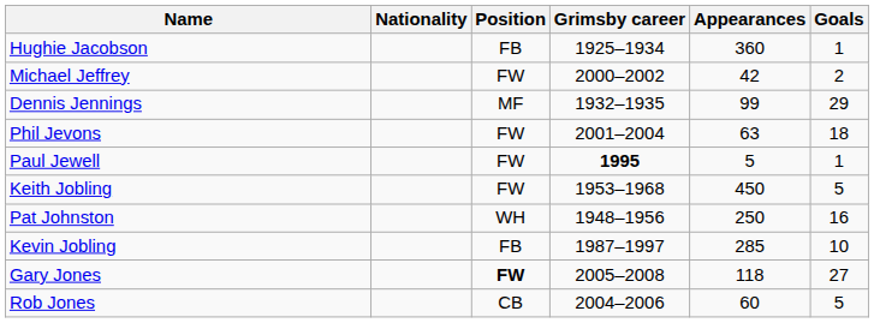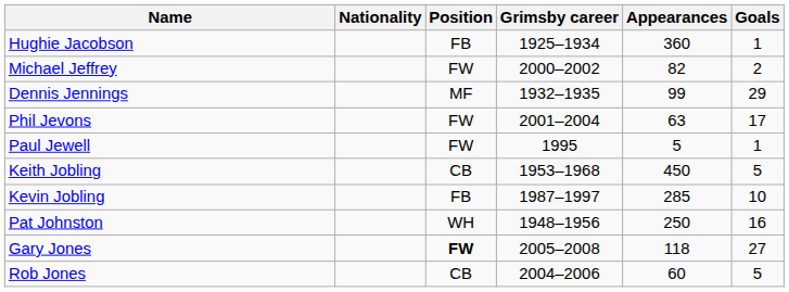 <table class="wikitable" style="text-align: center;">
 <tr>
 <th style="width:20em">Name</th>
 <th>Nationality</th>
 <th>Position</th>
 <th>Grimsby career</th>
 <th>Appearances</th>
 <th>Goals</th>
 </tr>
 <tr>
 <td align="left"><a href='#'>Hughie Jacobson</a></td>
 <td></td>
 <td>FB</td>
 <td>1925–1934</td>
 <td>360</td>
 <td>1</td>
 </tr>
 <tr>
 <td align="left"><a href='#'>Michael Jeffrey</a></td>
 <td></td>
 <td>FW</td>
 <td>2000–2002</td>
-<td>42</td>
+<td>82</td>
 <td>2</td>
 </tr>
 <tr>
 <td align="left"><a href='#'>Dennis Jennings</a></td>
 <td></td>
 <td>MF</td>
 <td>1932–1935</td>
 <td>99</td>
 <td>29</td>
 </tr>
 <tr>
 <td align="left"><a href='#'>Phil Jevons</a></td>
 <td></td>
 <td>FW</td>
 <td>2001–2004</td>
 <td>63</td>
-<td>18</td>
+<td>17</td>
 </tr>
 <tr>
 <td align="left"><a href='#'>Paul Jewell</a></td>
 <td></td>
 <td>FW</td>
-<td><strong>1995</strong></td>
+<td>1995</td>
 <td>5</td>
 <td>1</td>
 </tr>
 <tr>
 <td align="left"><a href='#'>Keith Jobling</a></td>
 <td></td>
-<td>FW</td>
+<td>CB</td>
 <td>1953–1968</td>
 <td>450</td>
 <td>5</td>
+</tr>
+<tr>
+<td align="left"><a href='#'>Kevin Jobling</a></td>
+<td></td>
+<td>FB</td>
+<td>1987–1997</td>
+<td>285</td>
+<td>10</td>
 </tr>
 <tr>
 <td align="left"><a href='#'>Pat Johnston</a></td>
 <td></td>
 <td>WH</td>
 <td>1948–1956</td>
 <td>250</td>
 <td>16</td>
-</tr>
-<tr>
-<td align="left"><a href='#'>Kevin Jobling</a></td>
-<td></td>
-<td>FB</td>
-<td>1987–1997</td>
-<td>285</td>
-<td>10</td>
 </tr>
 <tr>
 <td align="left"><a href='#'>Gary Jones</a></td>
 <td></td>
 <td><strong>FW</strong></td>
 <td>2005–2008</td>
 <td>118</td>
 <td>27</td>
 </tr>
 <tr>
 <td align="left"><a href='#'>Rob Jones</a></td>
 <td></td>
 <td>CB</td>
 <td>2004–2006</td>
 <td>60</td>
 <td>5</td>
 </tr>
 </table>
